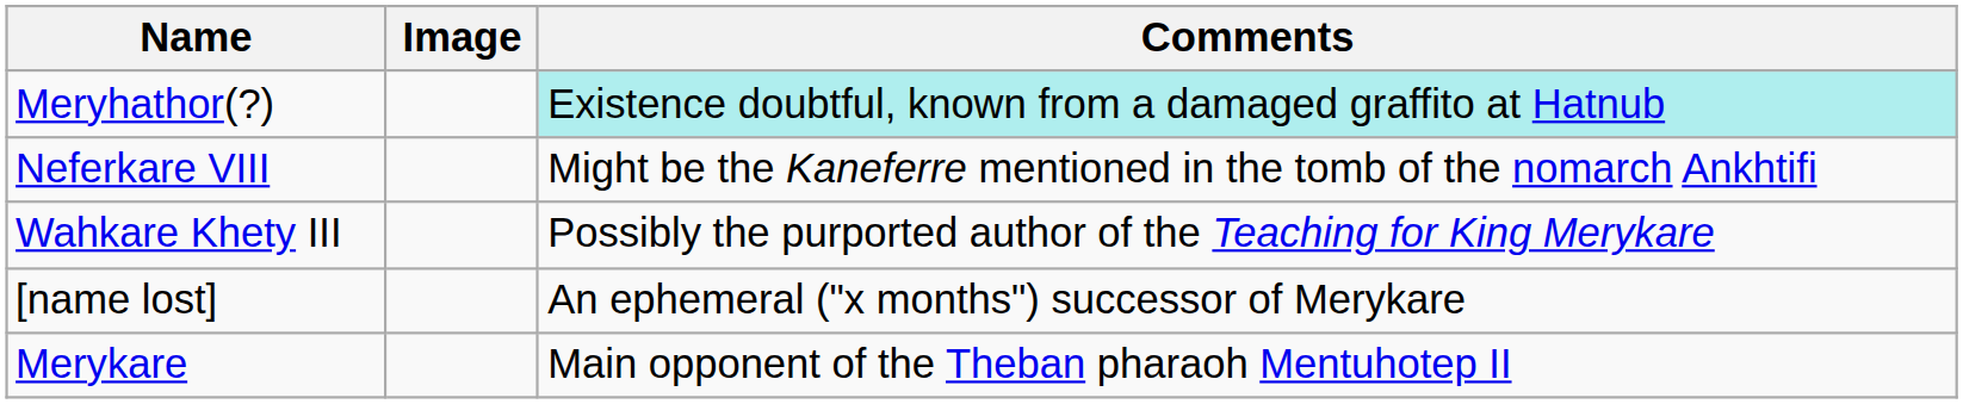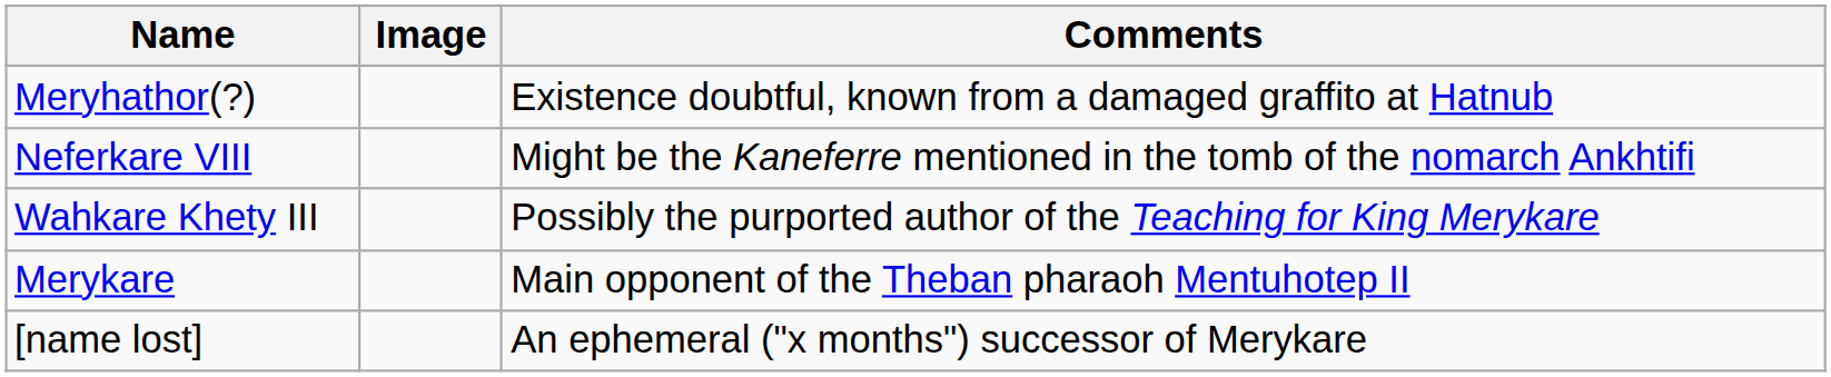 <table class="wikitable"  style="margin:1em auto;" width="60%">
 <tr>
 <th>Name</th>
 <th>Image</th>
 <th>Comments</th>
 </tr>
 <tr>
 <td><a href='#'>Meryhathor</a>(?)</td>
 <td></td>
-<td style="background: paleturquoise;">Existence doubtful, known from a damaged graffito at <a href='#'>Hatnub</a></td>
+<td>Existence doubtful, known from a damaged graffito at <a href='#'>Hatnub</a></td>
 </tr>
 <tr>
 <td><a href='#'>Neferkare VIII</a></td>
 <td></td>
 <td>Might be the <em>Kaneferre</em> mentioned in the tomb of the <a href='#'>nomarch</a> <a href='#'>Ankhtifi</a></td>
 </tr>
 <tr>
 <td><a href='#'>Wahkare Khety</a> III</td>
 <td></td>
 <td>Possibly the purported author of the <em><a href='#'>Teaching for King Merykare</a></em></td>
 </tr>
 <tr>
+<td><a href='#'>Merykare</a></td>
+<td></td>
+<td>Main opponent of the <a href='#'>Theban</a> pharaoh <a href='#'>Mentuhotep II</a></td>
+</tr>
+<tr>
 <td>[name lost]</td>
 <td></td>
 <td>An ephemeral ("x months") successor of Merykare</td>
 </tr>
-<tr>
-<td><a href='#'>Merykare</a></td>
-<td></td>
-<td>Main opponent of the <a href='#'>Theban</a> pharaoh <a href='#'>Mentuhotep II</a></td>
-</tr>
 </table>
